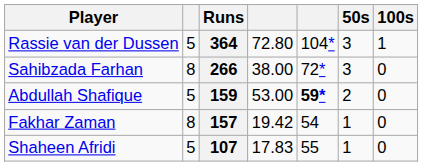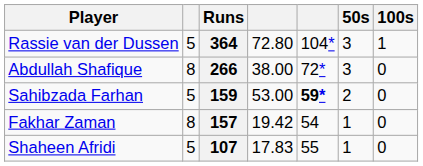 <table class="wikitable sortable">
 <tr>
 <th class=unsortable>Player</th>
 <th></th>
 <th class=unsortable>Runs</th>
 <th></th>
 <th></th>
 <th>50s</th>
 <th>100s</th>
 </tr>
 <tr>
 <td><a href='#'>Rassie van der Dussen</a></td>
 <td>5</td>
 <th>364</th>
 <td>72.80</td>
 <td>104<a href='#'>*</a></td>
 <td>3</td>
 <td>1</td>
 </tr>
 <tr>
-<td><a href='#'>Sahibzada Farhan</a></td>
+<td><a href='#'>Abdullah Shafique</a></td>
 <td>8</td>
 <th>266</th>
 <td>38.00</td>
 <td>72<a href='#'>*</a></td>
 <td>3</td>
 <td>0</td>
 </tr>
 <tr>
-<td><a href='#'>Abdullah Shafique</a></td>
+<td><a href='#'>Sahibzada Farhan</a></td>
 <td>5</td>
 <th>159</th>
 <td>53.00</td>
 <td><strong>59<a href='#'>*</a></strong></td>
 <td>2</td>
 <td>0</td>
 </tr>
 <tr>
 <td><a href='#'>Fakhar Zaman</a></td>
 <td>8</td>
 <th>157</th>
 <td>19.42</td>
 <td>54</td>
 <td>1</td>
 <td>0</td>
 </tr>
 <tr>
 <td><a href='#'>Shaheen Afridi</a></td>
 <td>5</td>
 <th>107</th>
 <td>17.83</td>
 <td>55</td>
 <td>1</td>
 <td>0</td>
 </tr>
 </table>
